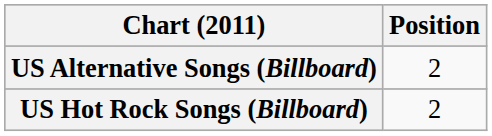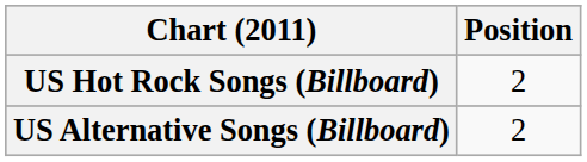 <table class="wikitable sortable plainrowheaders" style="text-align:center">
 <tr>
 <th scope="col">Chart (2011)</th>
 <th scope="col">Position</th>
 </tr>
 <tr>
+<th scope="row">US Hot Rock Songs (<em>Billboard</em>)</th>
+<td>2</td>
+</tr>
+<tr>
 <th scope="row">US Alternative Songs (<em>Billboard</em>)</th>
 <td>2</td>
 </tr>
-<tr>
-<th scope="row">US Hot Rock Songs (<em>Billboard</em>)</th>
-<td>2</td>
-</tr>
 </table>
